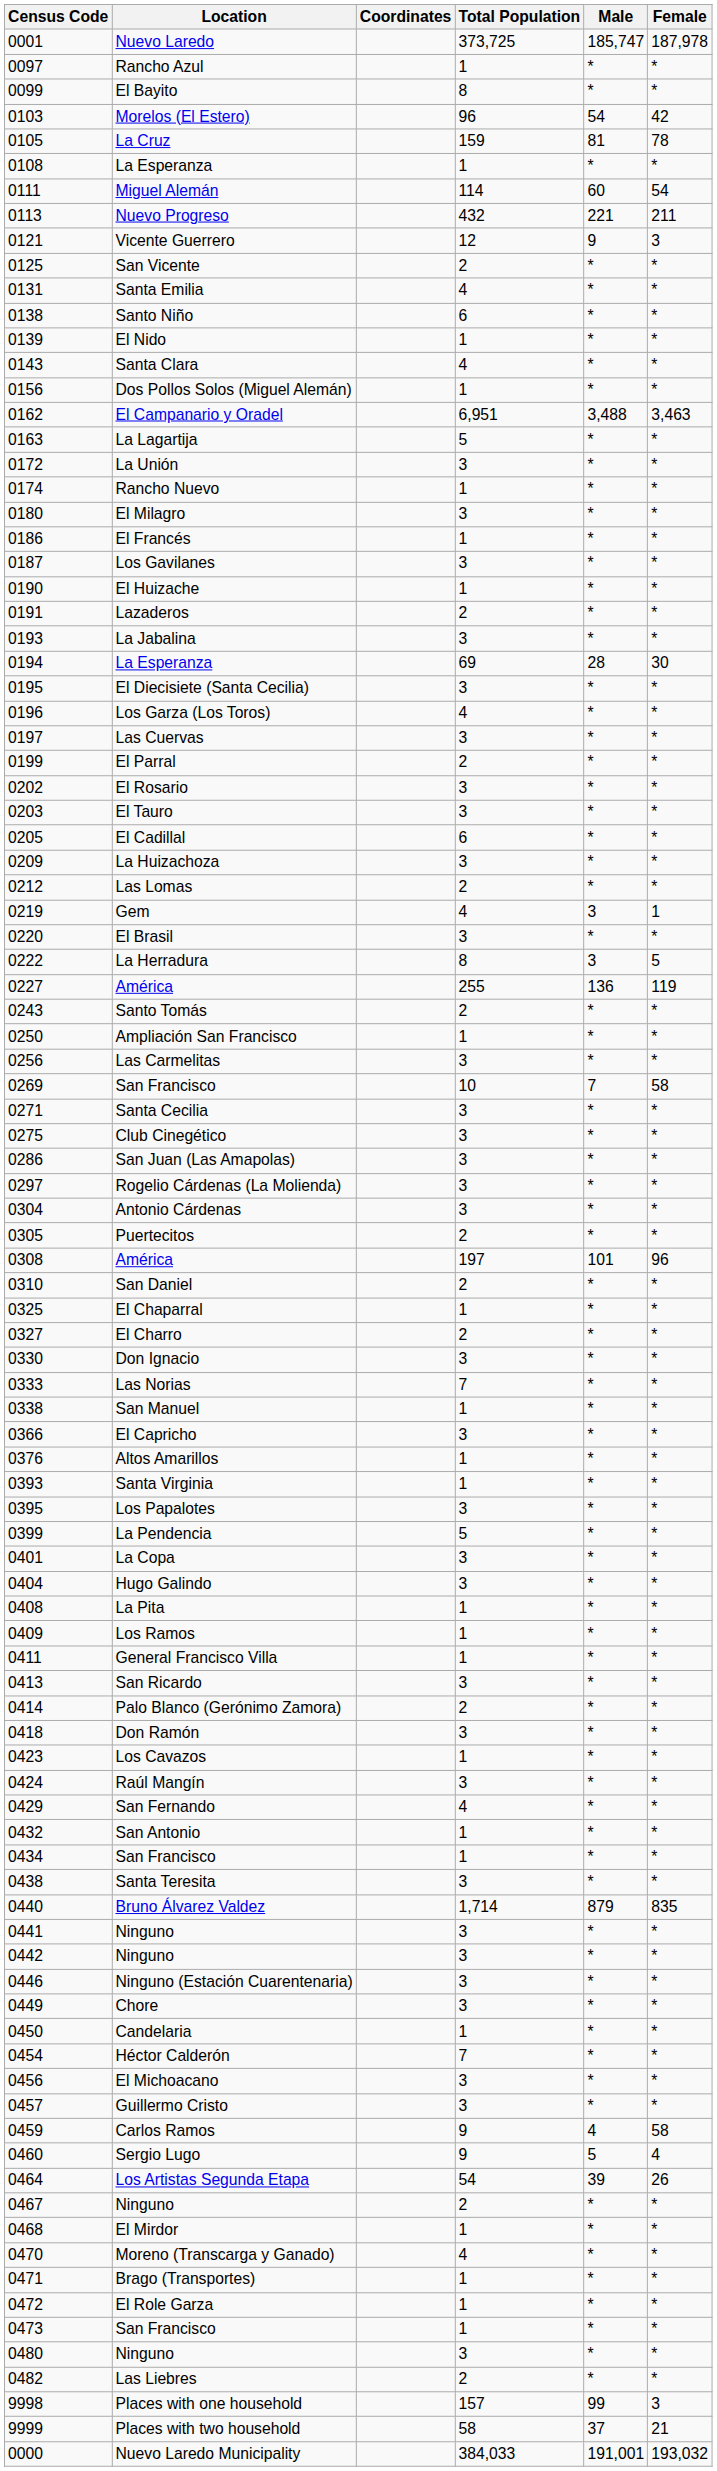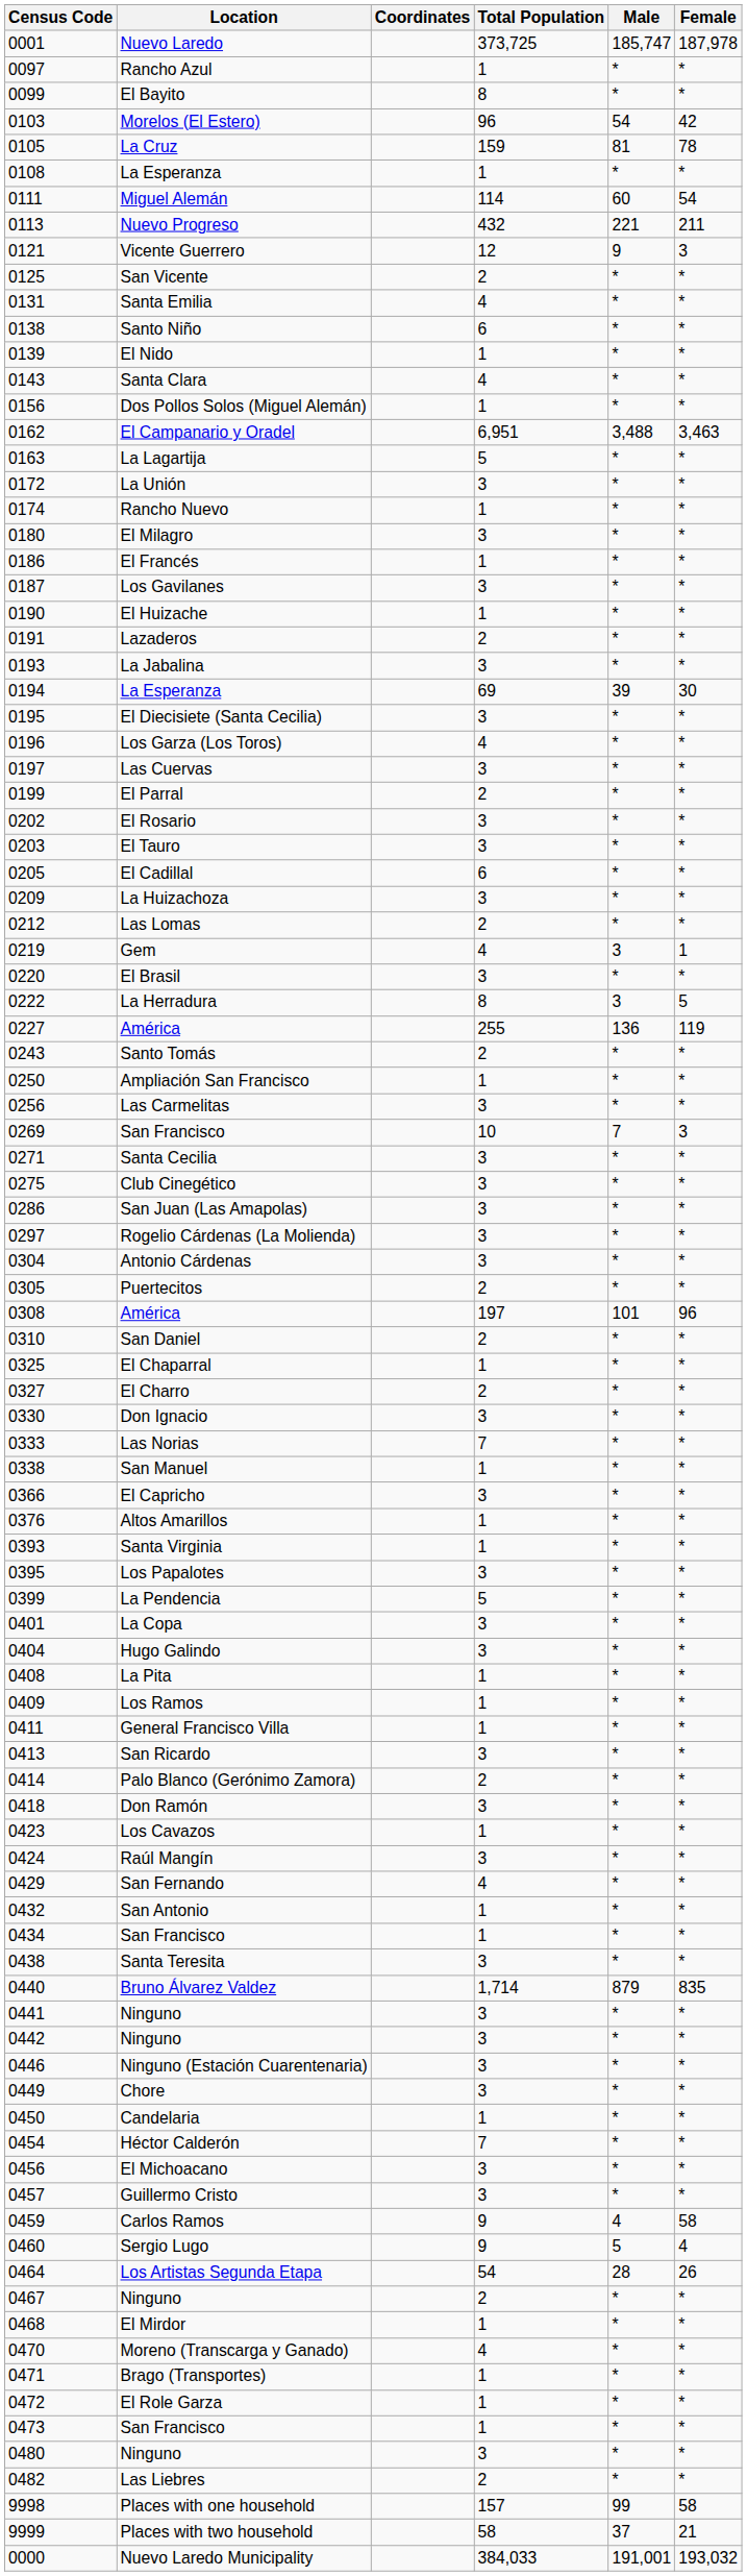 <table class="wikitable sortable">
 <tr>
 <th>Census Code</th>
 <th>Location</th>
 <th>Coordinates</th>
 <th>Total Population</th>
 <th>Male</th>
 <th>Female</th>
 </tr>
 <tr>
 <td>0001</td>
 <td><a href='#'>Nuevo Laredo</a></td>
 <td></td>
 <td>373,725</td>
 <td>185,747</td>
 <td>187,978</td>
 </tr>
 <tr>
 <td>0097</td>
 <td>Rancho Azul</td>
 <td></td>
 <td>1</td>
 <td>*</td>
 <td>*</td>
 </tr>
 <tr>
 <td>0099</td>
 <td>El Bayito</td>
 <td></td>
 <td>8</td>
 <td>*</td>
 <td>*</td>
 </tr>
 <tr>
 <td>0103</td>
 <td><a href='#'>Morelos (El Estero)</a></td>
 <td></td>
 <td>96</td>
 <td>54</td>
 <td>42</td>
 </tr>
 <tr>
 <td>0105</td>
 <td><a href='#'>La Cruz</a></td>
 <td></td>
 <td>159</td>
 <td>81</td>
 <td>78</td>
 </tr>
 <tr>
 <td>0108</td>
 <td>La Esperanza</td>
 <td></td>
 <td>1</td>
 <td>*</td>
 <td>*</td>
 </tr>
 <tr>
 <td>0111</td>
 <td><a href='#'>Miguel Alemán</a></td>
 <td></td>
 <td>114</td>
 <td>60</td>
 <td>54</td>
 </tr>
 <tr>
 <td>0113</td>
 <td><a href='#'>Nuevo Progreso</a></td>
 <td></td>
 <td>432</td>
 <td>221</td>
 <td>211</td>
 </tr>
 <tr>
 <td>0121</td>
 <td>Vicente Guerrero</td>
 <td></td>
 <td>12</td>
 <td>9</td>
 <td>3</td>
 </tr>
 <tr>
 <td>0125</td>
 <td>San Vicente</td>
 <td></td>
 <td>2</td>
 <td>*</td>
 <td>*</td>
 </tr>
 <tr>
 <td>0131</td>
 <td>Santa Emilia</td>
 <td></td>
 <td>4</td>
 <td>*</td>
 <td>*</td>
 </tr>
 <tr>
 <td>0138</td>
 <td>Santo Niño</td>
 <td></td>
 <td>6</td>
 <td>*</td>
 <td>*</td>
 </tr>
 <tr>
 <td>0139</td>
 <td>El Nido</td>
 <td></td>
 <td>1</td>
 <td>*</td>
 <td>*</td>
 </tr>
 <tr>
 <td>0143</td>
 <td>Santa Clara</td>
 <td></td>
 <td>4</td>
 <td>*</td>
 <td>*</td>
 </tr>
 <tr>
 <td>0156</td>
 <td>Dos Pollos Solos (Miguel Alemán)</td>
 <td></td>
 <td>1</td>
 <td>*</td>
 <td>*</td>
 </tr>
 <tr>
 <td>0162</td>
 <td><a href='#'>El Campanario y Oradel</a></td>
 <td></td>
 <td>6,951</td>
 <td>3,488</td>
 <td>3,463</td>
 </tr>
 <tr>
 <td>0163</td>
 <td>La Lagartija</td>
 <td></td>
 <td>5</td>
 <td>*</td>
 <td>*</td>
 </tr>
 <tr>
 <td>0172</td>
 <td>La Unión</td>
 <td></td>
 <td>3</td>
 <td>*</td>
 <td>*</td>
 </tr>
 <tr>
 <td>0174</td>
 <td>Rancho Nuevo</td>
 <td></td>
 <td>1</td>
 <td>*</td>
 <td>*</td>
 </tr>
 <tr>
 <td>0180</td>
 <td>El Milagro</td>
 <td></td>
 <td>3</td>
 <td>*</td>
 <td>*</td>
 </tr>
 <tr>
 <td>0186</td>
 <td>El Francés</td>
 <td></td>
 <td>1</td>
 <td>*</td>
 <td>*</td>
 </tr>
 <tr>
 <td>0187</td>
 <td>Los Gavilanes</td>
 <td></td>
 <td>3</td>
 <td>*</td>
 <td>*</td>
 </tr>
 <tr>
 <td>0190</td>
 <td>El Huizache</td>
 <td></td>
 <td>1</td>
 <td>*</td>
 <td>*</td>
 </tr>
 <tr>
 <td>0191</td>
 <td>Lazaderos</td>
 <td></td>
 <td>2</td>
 <td>*</td>
 <td>*</td>
 </tr>
 <tr>
 <td>0193</td>
 <td>La Jabalina</td>
 <td></td>
 <td>3</td>
 <td>*</td>
 <td>*</td>
 </tr>
 <tr>
 <td>0194</td>
 <td><a href='#'>La Esperanza</a></td>
 <td></td>
 <td>69</td>
-<td>28</td>
+<td>39</td>
 <td>30</td>
 </tr>
 <tr>
 <td>0195</td>
 <td>El Diecisiete (Santa Cecilia)</td>
 <td></td>
 <td>3</td>
 <td>*</td>
 <td>*</td>
 </tr>
 <tr>
 <td>0196</td>
 <td>Los Garza (Los Toros)</td>
 <td></td>
 <td>4</td>
 <td>*</td>
 <td>*</td>
 </tr>
 <tr>
 <td>0197</td>
 <td>Las Cuervas</td>
 <td></td>
 <td>3</td>
 <td>*</td>
 <td>*</td>
 </tr>
 <tr>
 <td>0199</td>
 <td>El Parral</td>
 <td></td>
 <td>2</td>
 <td>*</td>
 <td>*</td>
 </tr>
 <tr>
 <td>0202</td>
 <td>El Rosario</td>
 <td></td>
 <td>3</td>
 <td>*</td>
 <td>*</td>
 </tr>
 <tr>
 <td>0203</td>
 <td>El Tauro</td>
 <td></td>
 <td>3</td>
 <td>*</td>
 <td>*</td>
 </tr>
 <tr>
 <td>0205</td>
 <td>El Cadillal</td>
 <td></td>
 <td>6</td>
 <td>*</td>
 <td>*</td>
 </tr>
 <tr>
 <td>0209</td>
 <td>La Huizachoza</td>
 <td></td>
 <td>3</td>
 <td>*</td>
 <td>*</td>
 </tr>
 <tr>
 <td>0212</td>
 <td>Las Lomas</td>
 <td></td>
 <td>2</td>
 <td>*</td>
 <td>*</td>
 </tr>
 <tr>
 <td>0219</td>
 <td>Gem</td>
 <td></td>
 <td>4</td>
 <td>3</td>
 <td>1</td>
 </tr>
 <tr>
 <td>0220</td>
 <td>El Brasil</td>
 <td></td>
 <td>3</td>
 <td>*</td>
 <td>*</td>
 </tr>
 <tr>
 <td>0222</td>
 <td>La Herradura</td>
 <td></td>
 <td>8</td>
 <td>3</td>
 <td>5</td>
 </tr>
 <tr>
 <td>0227</td>
 <td><a href='#'>América</a></td>
 <td></td>
 <td>255</td>
 <td>136</td>
 <td>119</td>
 </tr>
 <tr>
 <td>0243</td>
 <td>Santo Tomás</td>
 <td></td>
 <td>2</td>
 <td>*</td>
 <td>*</td>
 </tr>
 <tr>
 <td>0250</td>
 <td>Ampliación San Francisco</td>
 <td></td>
 <td>1</td>
 <td>*</td>
 <td>*</td>
 </tr>
 <tr>
 <td>0256</td>
 <td>Las Carmelitas</td>
 <td></td>
 <td>3</td>
 <td>*</td>
 <td>*</td>
 </tr>
 <tr>
 <td>0269</td>
 <td>San Francisco</td>
 <td></td>
 <td>10</td>
 <td>7</td>
-<td>58</td>
+<td>3</td>
 </tr>
 <tr>
 <td>0271</td>
 <td>Santa Cecilia</td>
 <td></td>
 <td>3</td>
 <td>*</td>
 <td>*</td>
 </tr>
 <tr>
 <td>0275</td>
 <td>Club Cinegético</td>
 <td></td>
 <td>3</td>
 <td>*</td>
 <td>*</td>
 </tr>
 <tr>
 <td>0286</td>
 <td>San Juan (Las Amapolas)</td>
 <td></td>
 <td>3</td>
 <td>*</td>
 <td>*</td>
 </tr>
 <tr>
 <td>0297</td>
 <td>Rogelio Cárdenas (La Molienda)</td>
 <td></td>
 <td>3</td>
 <td>*</td>
 <td>*</td>
 </tr>
 <tr>
 <td>0304</td>
 <td>Antonio Cárdenas</td>
 <td></td>
 <td>3</td>
 <td>*</td>
 <td>*</td>
 </tr>
 <tr>
 <td>0305</td>
 <td>Puertecitos</td>
 <td></td>
 <td>2</td>
 <td>*</td>
 <td>*</td>
 </tr>
 <tr>
 <td>0308</td>
 <td><a href='#'>América</a></td>
 <td></td>
 <td>197</td>
 <td>101</td>
 <td>96</td>
 </tr>
 <tr>
 <td>0310</td>
 <td>San Daniel</td>
 <td></td>
 <td>2</td>
 <td>*</td>
 <td>*</td>
 </tr>
 <tr>
 <td>0325</td>
 <td>El Chaparral</td>
 <td></td>
 <td>1</td>
 <td>*</td>
 <td>*</td>
 </tr>
 <tr>
 <td>0327</td>
 <td>El Charro</td>
 <td></td>
 <td>2</td>
 <td>*</td>
 <td>*</td>
 </tr>
 <tr>
 <td>0330</td>
 <td>Don Ignacio</td>
 <td></td>
 <td>3</td>
 <td>*</td>
 <td>*</td>
 </tr>
 <tr>
 <td>0333</td>
 <td>Las Norias</td>
 <td></td>
 <td>7</td>
 <td>*</td>
 <td>*</td>
 </tr>
 <tr>
 <td>0338</td>
 <td>San Manuel</td>
 <td></td>
 <td>1</td>
 <td>*</td>
 <td>*</td>
 </tr>
 <tr>
 <td>0366</td>
 <td>El Capricho</td>
 <td></td>
 <td>3</td>
 <td>*</td>
 <td>*</td>
 </tr>
 <tr>
 <td>0376</td>
 <td>Altos Amarillos</td>
 <td></td>
 <td>1</td>
 <td>*</td>
 <td>*</td>
 </tr>
 <tr>
 <td>0393</td>
 <td>Santa Virginia</td>
 <td></td>
 <td>1</td>
 <td>*</td>
 <td>*</td>
 </tr>
 <tr>
 <td>0395</td>
 <td>Los Papalotes</td>
 <td></td>
 <td>3</td>
 <td>*</td>
 <td>*</td>
 </tr>
 <tr>
 <td>0399</td>
 <td>La Pendencia</td>
 <td></td>
 <td>5</td>
 <td>*</td>
 <td>*</td>
 </tr>
 <tr>
 <td>0401</td>
 <td>La Copa</td>
 <td></td>
 <td>3</td>
 <td>*</td>
 <td>*</td>
 </tr>
 <tr>
 <td>0404</td>
 <td>Hugo Galindo</td>
 <td></td>
 <td>3</td>
 <td>*</td>
 <td>*</td>
 </tr>
 <tr>
 <td>0408</td>
 <td>La Pita</td>
 <td></td>
 <td>1</td>
 <td>*</td>
 <td>*</td>
 </tr>
 <tr>
 <td>0409</td>
 <td>Los Ramos</td>
 <td></td>
 <td>1</td>
 <td>*</td>
 <td>*</td>
 </tr>
 <tr>
 <td>0411</td>
 <td>General Francisco Villa</td>
 <td></td>
 <td>1</td>
 <td>*</td>
 <td>*</td>
 </tr>
 <tr>
 <td>0413</td>
 <td>San Ricardo</td>
 <td></td>
 <td>3</td>
 <td>*</td>
 <td>*</td>
 </tr>
 <tr>
 <td>0414</td>
 <td>Palo Blanco (Gerónimo Zamora)</td>
 <td></td>
 <td>2</td>
 <td>*</td>
 <td>*</td>
 </tr>
 <tr>
 <td>0418</td>
 <td>Don Ramón</td>
 <td></td>
 <td>3</td>
 <td>*</td>
 <td>*</td>
 </tr>
 <tr>
 <td>0423</td>
 <td>Los Cavazos</td>
 <td></td>
 <td>1</td>
 <td>*</td>
 <td>*</td>
 </tr>
 <tr>
 <td>0424</td>
 <td>Raúl Mangín</td>
 <td></td>
 <td>3</td>
 <td>*</td>
 <td>*</td>
 </tr>
 <tr>
 <td>0429</td>
 <td>San Fernando</td>
 <td></td>
 <td>4</td>
 <td>*</td>
 <td>*</td>
 </tr>
 <tr>
 <td>0432</td>
 <td>San Antonio</td>
 <td></td>
 <td>1</td>
 <td>*</td>
 <td>*</td>
 </tr>
 <tr>
 <td>0434</td>
 <td>San Francisco</td>
 <td></td>
 <td>1</td>
 <td>*</td>
 <td>*</td>
 </tr>
 <tr>
 <td>0438</td>
 <td>Santa Teresita</td>
 <td></td>
 <td>3</td>
 <td>*</td>
 <td>*</td>
 </tr>
 <tr>
 <td>0440</td>
 <td><a href='#'>Bruno Álvarez Valdez</a></td>
 <td></td>
 <td>1,714</td>
 <td>879</td>
 <td>835</td>
 </tr>
 <tr>
 <td>0441</td>
 <td>Ninguno</td>
 <td></td>
 <td>3</td>
 <td>*</td>
 <td>*</td>
 </tr>
 <tr>
 <td>0442</td>
 <td>Ninguno</td>
 <td></td>
 <td>3</td>
 <td>*</td>
 <td>*</td>
 </tr>
 <tr>
 <td>0446</td>
 <td>Ninguno (Estación Cuarentenaria)</td>
 <td></td>
 <td>3</td>
 <td>*</td>
 <td>*</td>
 </tr>
 <tr>
 <td>0449</td>
 <td>Chore</td>
 <td></td>
 <td>3</td>
 <td>*</td>
 <td>*</td>
 </tr>
 <tr>
 <td>0450</td>
 <td>Candelaria</td>
 <td></td>
 <td>1</td>
 <td>*</td>
 <td>*</td>
 </tr>
 <tr>
 <td>0454</td>
 <td>Héctor Calderón</td>
 <td></td>
 <td>7</td>
 <td>*</td>
 <td>*</td>
 </tr>
 <tr>
 <td>0456</td>
 <td>El Michoacano</td>
 <td></td>
 <td>3</td>
 <td>*</td>
 <td>*</td>
 </tr>
 <tr>
 <td>0457</td>
 <td>Guillermo Cristo</td>
 <td></td>
 <td>3</td>
 <td>*</td>
 <td>*</td>
 </tr>
 <tr>
 <td>0459</td>
 <td>Carlos Ramos</td>
 <td></td>
 <td>9</td>
 <td>4</td>
 <td>58</td>
 </tr>
 <tr>
 <td>0460</td>
 <td>Sergio Lugo</td>
 <td></td>
 <td>9</td>
 <td>5</td>
 <td>4</td>
 </tr>
 <tr>
 <td>0464</td>
 <td><a href='#'>Los Artistas Segunda Etapa</a></td>
 <td></td>
 <td>54</td>
-<td>39</td>
+<td>28</td>
 <td>26</td>
 </tr>
 <tr>
 <td>0467</td>
 <td>Ninguno</td>
 <td></td>
 <td>2</td>
 <td>*</td>
 <td>*</td>
 </tr>
 <tr>
 <td>0468</td>
 <td>El Mirdor</td>
 <td></td>
 <td>1</td>
 <td>*</td>
 <td>*</td>
 </tr>
 <tr>
 <td>0470</td>
 <td>Moreno (Transcarga y Ganado)</td>
 <td></td>
 <td>4</td>
 <td>*</td>
 <td>*</td>
 </tr>
 <tr>
 <td>0471</td>
 <td>Brago (Transportes)</td>
 <td></td>
 <td>1</td>
 <td>*</td>
 <td>*</td>
 </tr>
 <tr>
 <td>0472</td>
 <td>El Role Garza</td>
 <td></td>
 <td>1</td>
 <td>*</td>
 <td>*</td>
 </tr>
 <tr>
 <td>0473</td>
 <td>San Francisco</td>
 <td></td>
 <td>1</td>
 <td>*</td>
 <td>*</td>
 </tr>
 <tr>
 <td>0480</td>
 <td>Ninguno</td>
 <td></td>
 <td>3</td>
 <td>*</td>
 <td>*</td>
 </tr>
 <tr>
 <td>0482</td>
 <td>Las Liebres</td>
 <td></td>
 <td>2</td>
 <td>*</td>
 <td>*</td>
 </tr>
 <tr>
 <td>9998</td>
 <td>Places with one household</td>
 <td></td>
 <td>157</td>
 <td>99</td>
-<td>3</td>
+<td>58</td>
 </tr>
 <tr>
 <td>9999</td>
 <td>Places with two household</td>
 <td></td>
 <td>58</td>
 <td>37</td>
 <td>21</td>
 </tr>
 <tr>
 <td>0000</td>
 <td>Nuevo Laredo Municipality</td>
 <td></td>
 <td>384,033</td>
 <td>191,001</td>
 <td>193,032</td>
 </tr>
 </table>
